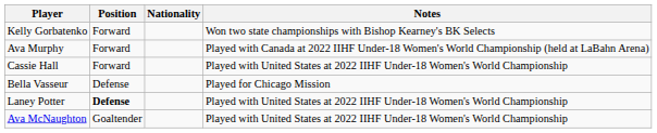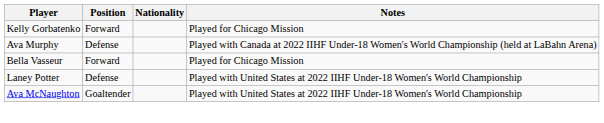 <table class="wikitable">
 <tr>
 <th>Player</th>
 <th>Position</th>
 <th>Nationality</th>
 <th>Notes</th>
 </tr>
 <tr>
 <td>Kelly Gorbatenko</td>
 <td>Forward</td>
 <td></td>
-<td>Won two state championships with Bishop Kearney's BK Selects</td>
+<td>Played for Chicago Mission</td>
 </tr>
 <tr>
 <td>Ava Murphy</td>
-<td>Forward</td>
+<td>Defense</td>
 <td></td>
 <td>Played with Canada at 2022 IIHF Under-18 Women's World Championship (held at LaBahn Arena)</td>
 </tr>
 <tr>
-<td>Cassie Hall</td>
+<td>Bella Vasseur</td>
 <td>Forward</td>
-<td></td>
-<td>Played with United States at 2022 IIHF Under-18 Women's World Championship</td>
-</tr>
-<tr>
-<td>Bella Vasseur</td>
-<td>Defense</td>
 <td></td>
 <td>Played for Chicago Mission</td>
 </tr>
 <tr>
 <td>Laney Potter</td>
-<td><strong>Defense</strong></td>
+<td>Defense</td>
 <td></td>
 <td>Played with United States at 2022 IIHF Under-18 Women's World Championship</td>
 </tr>
 <tr>
 <td><a href='#'>Ava McNaughton</a></td>
 <td>Goaltender</td>
 <td></td>
 <td>Played with United States at 2022 IIHF Under-18 Women's World Championship</td>
 </tr>
 </table>
